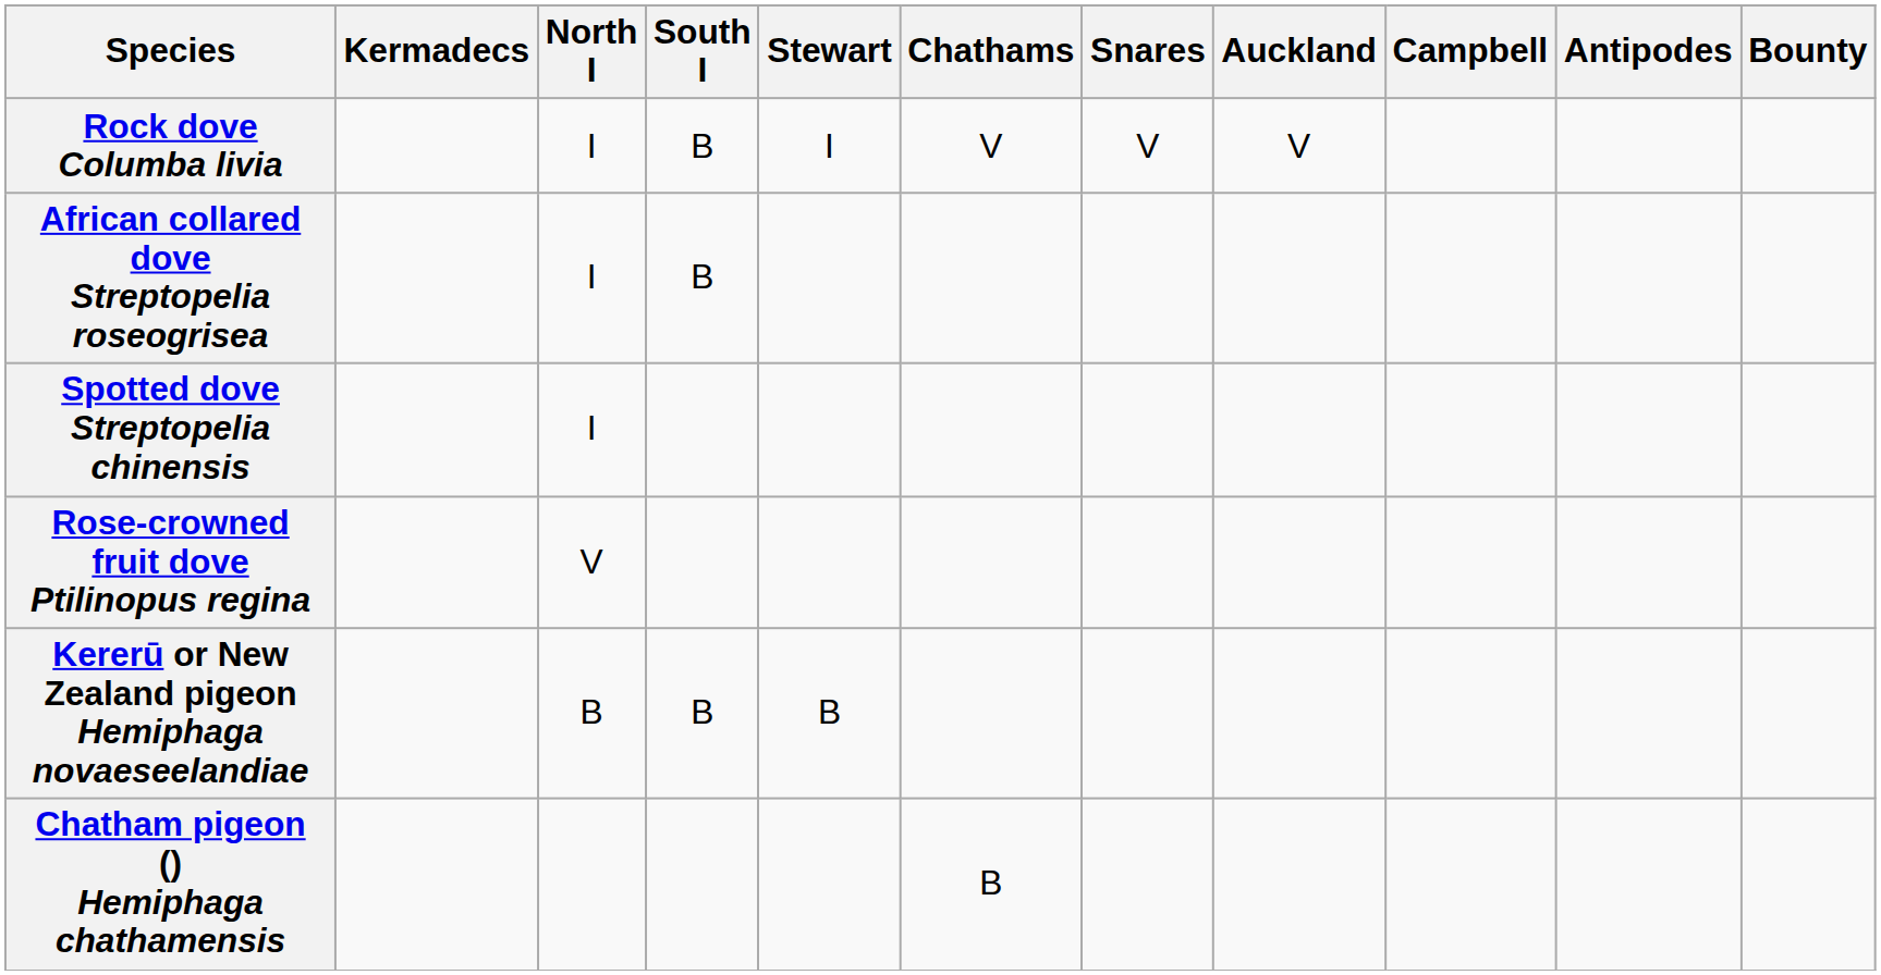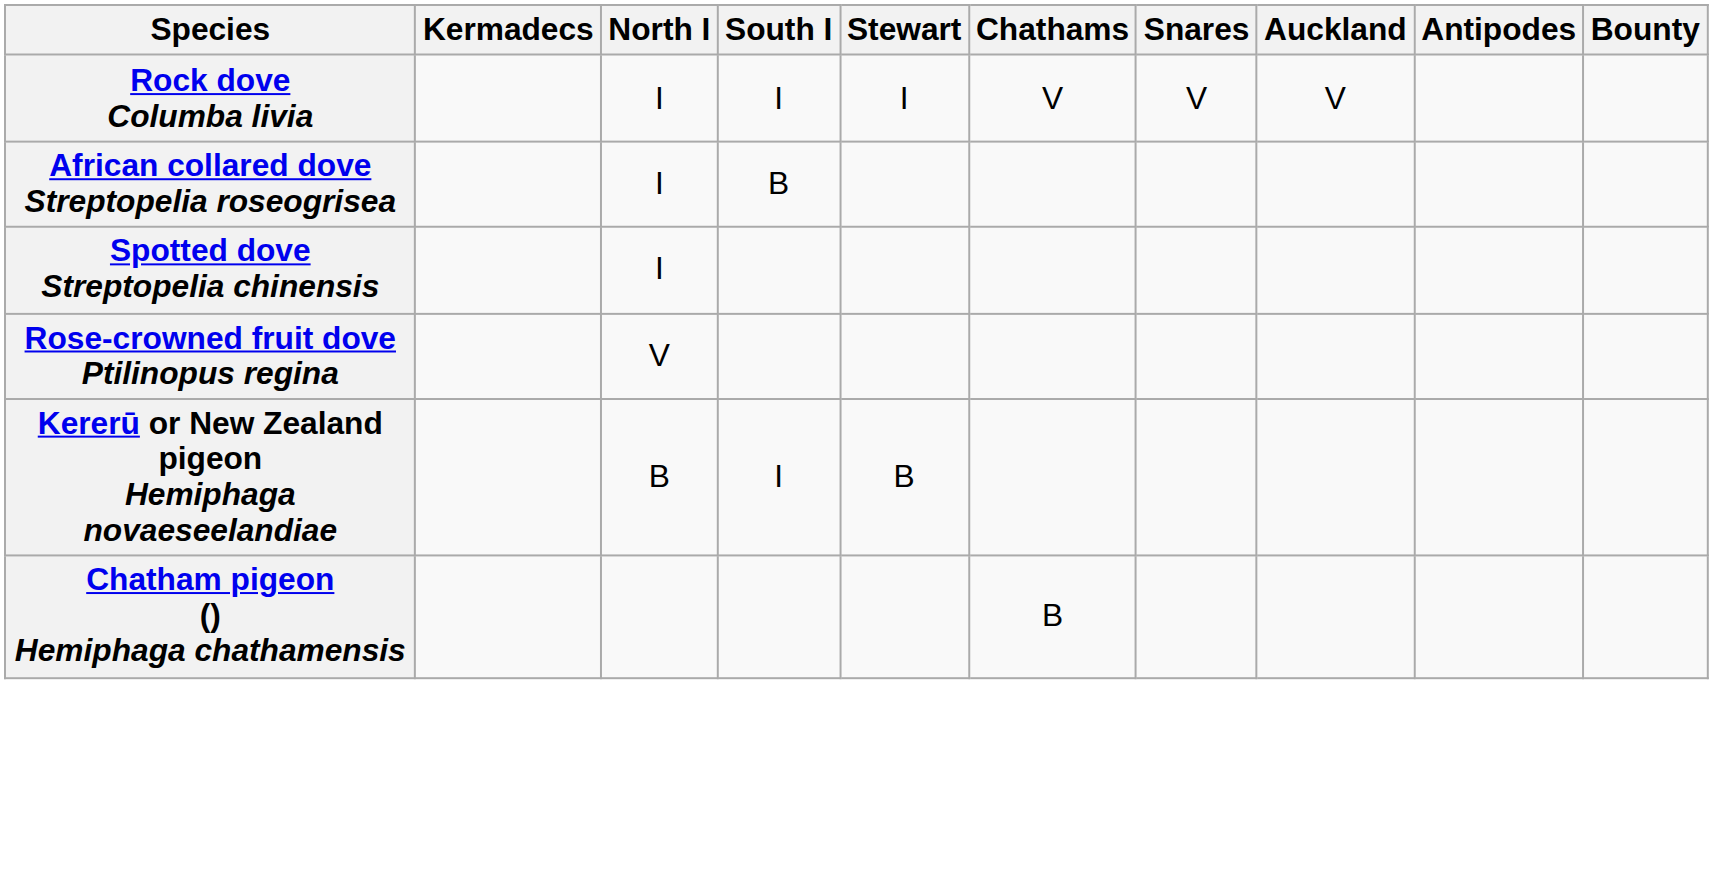 <table class="wikitable" style="text-align:center">
 <tr>
 <th width="200">Species</th>
 <th>Kermadecs</th>
 <th>North I</th>
 <th>South I</th>
 <th>Stewart</th>
 <th>Chathams</th>
 <th>Snares</th>
 <th>Auckland</th>
-<th>Campbell</th>
 <th>Antipodes</th>
 <th>Bounty</th>
 </tr>
 <tr>
 <th><a href='#'>Rock dove</a><br><em>Columba livia</em></th>
 <td></td>
 <td>I</td>
-<td>B</td>
+<td>I</td>
 <td>I</td>
 <td>V</td>
 <td>V</td>
 <td>V</td>
-<td></td>
 <td></td>
 <td></td>
 </tr>
 <tr>
 <th><a href='#'>African collared dove</a><br><em>Streptopelia roseogrisea</em></th>
 <td></td>
 <td>I</td>
 <td>B</td>
 <td></td>
 <td></td>
 <td></td>
 <td></td>
 <td></td>
 <td></td>
-<td></td>
 </tr>
 <tr>
 <th><a href='#'>Spotted dove</a><br><em>Streptopelia chinensis</em></th>
 <td></td>
 <td>I</td>
-<td></td>
 <td></td>
 <td></td>
 <td></td>
 <td></td>
 <td></td>
 <td></td>
 <td></td>
 </tr>
 <tr>
 <th><a href='#'>Rose-crowned fruit dove</a><br><em>Ptilinopus regina</em></th>
 <td></td>
 <td>V</td>
 <td></td>
 <td></td>
 <td></td>
 <td></td>
 <td></td>
 <td></td>
 <td></td>
-<td></td>
 </tr>
 <tr>
 <th><a href='#'>Kererū</a> or New Zealand pigeon<br><em>Hemiphaga novaeseelandiae</em></th>
 <td></td>
 <td>B</td>
+<td>I</td>
 <td>B</td>
-<td>B</td>
-<td></td>
 <td></td>
 <td></td>
 <td></td>
 <td></td>
 <td></td>
 </tr>
 <tr>
 <th><a href='#'>Chatham pigeon</a><br>()<br><em>Hemiphaga chathamensis</em></th>
 <td></td>
 <td></td>
 <td></td>
 <td></td>
 <td>B</td>
 <td></td>
 <td></td>
 <td></td>
 <td></td>
-<td></td>
 </tr>
 </table>
